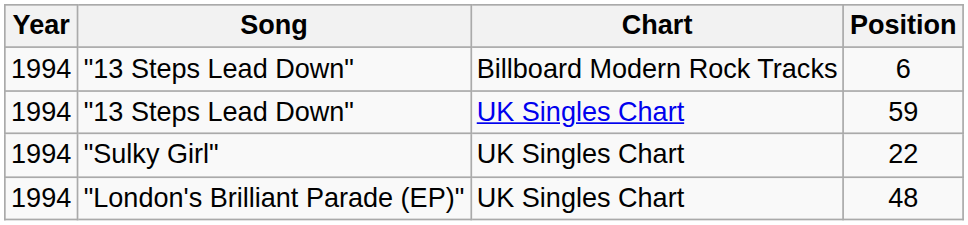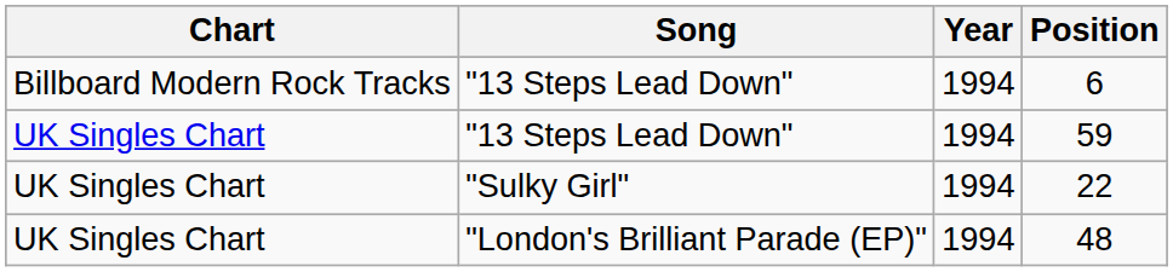 <table class="wikitable">
 <tr>
+<th align="left">Chart</th>
+<th align="left">Song</th>
 <th align="left">Year</th>
-<th align="left">Song</th>
-<th align="left">Chart</th>
 <th align="left">Position</th>
 </tr>
 <tr>
+<td align="left">Billboard Modern Rock Tracks</td>
+<td align="left">"13 Steps Lead Down"</td>
 <td align="left">1994</td>
-<td align="left">"13 Steps Lead Down"</td>
-<td align="left">Billboard Modern Rock Tracks</td>
 <td align="center">6</td>
 </tr>
 <tr>
+<td align="left"><a href='#'>UK Singles Chart</a></td>
+<td align="left">"13 Steps Lead Down"</td>
 <td align="left">1994</td>
-<td align="left">"13 Steps Lead Down"</td>
-<td align="left"><a href='#'>UK Singles Chart</a></td>
 <td align="center">59</td>
 </tr>
 <tr>
+<td align="left">UK Singles Chart</td>
+<td align="left">"Sulky Girl"</td>
 <td align="left">1994</td>
-<td align="left">"Sulky Girl"</td>
-<td align="left">UK Singles Chart</td>
 <td align="center">22</td>
 </tr>
 <tr>
+<td align="left">UK Singles Chart</td>
+<td align="left">"London's Brilliant Parade (EP)"</td>
 <td align="left">1994</td>
-<td align="left">"London's Brilliant Parade (EP)"</td>
-<td align="left">UK Singles Chart</td>
 <td align="center">48</td>
 </tr>
 </table>
